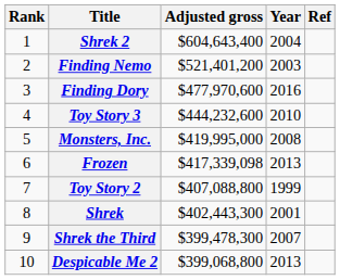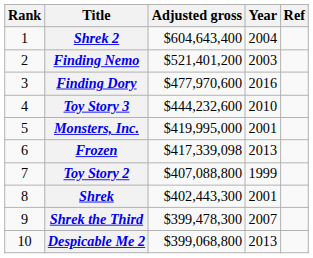 <table class="wikitable sortable plainrowheaders"  style="margin:auto; margin:auto;">
 <tr>
 <th scope="col">Rank</th>
 <th scope="col">Title</th>
 <th scope="col">Adjusted gross</th>
 <th scope="col">Year</th>
 <th scope="col" class="unsortable">Ref</th>
 </tr>
 <tr>
 <td style="text-align:center;">1</td>
 <th scope="row"><em><a href='#'>Shrek 2</a></em></th>
 <td align="right">$604,643,400</td>
 <td style="text-align:center;">2004</td>
 <td style="text-align:center;"></td>
 </tr>
 <tr>
 <td style="text-align:center;">2</td>
 <th scope="row"><em><a href='#'>Finding Nemo</a></em></th>
 <td align="right">$521,401,200</td>
 <td style="text-align:center;">2003</td>
 <td style="text-align:center;"></td>
 </tr>
 <tr>
 <td style="text-align:center;">3</td>
 <th scope="row"><em><a href='#'>Finding Dory</a></em></th>
 <td align="right">$477,970,600</td>
 <td style="text-align:center;">2016</td>
 <td style="text-align:center;"></td>
 </tr>
 <tr>
 <td style="text-align:center;">4</td>
 <th scope="row"><em><a href='#'>Toy Story 3</a></em></th>
 <td align="right">$444,232,600</td>
 <td style="text-align:center;">2010</td>
 <td style="text-align:center;"></td>
 </tr>
 <tr>
 <td style="text-align:center;">5</td>
 <th scope="row"><em><a href='#'>Monsters, Inc.</a></em></th>
 <td align="right">$419,995,000</td>
-<td style="text-align:center;">2008</td>
+<td style="text-align:center;">2001</td>
 <td style="text-align:center;"></td>
 </tr>
 <tr>
 <td style="text-align:center;">6</td>
 <th scope="row"><em><a href='#'>Frozen</a></em></th>
 <td align="right">$417,339,098</td>
 <td style="text-align:center;">2013</td>
 <td style="text-align:center;"></td>
 </tr>
 <tr>
 <td style="text-align:center;">7</td>
 <th scope="row"><em><a href='#'>Toy Story 2</a></em></th>
 <td align="right">$407,088,800</td>
 <td style="text-align:center;">1999</td>
 <td style="text-align:center;"></td>
 </tr>
 <tr>
 <td style="text-align:center;">8</td>
 <th scope="row"><em><a href='#'>Shrek</a></em></th>
 <td align="right">$402,443,300</td>
 <td style="text-align:center;">2001</td>
 <td style="text-align:center;"></td>
 </tr>
 <tr>
 <td style="text-align:center;">9</td>
 <th scope="row"><em><a href='#'>Shrek the Third</a></em></th>
 <td align="right">$399,478,300</td>
 <td style="text-align:center;">2007</td>
 <td style="text-align:center;"></td>
 </tr>
 <tr>
 <td style="text-align:center;">10</td>
 <th scope="row"><em><a href='#'>Despicable Me 2</a></em></th>
 <td align="right">$399,068,800</td>
 <td style="text-align:center;">2013</td>
 <td style="text-align:center;"></td>
 </tr>
 </table>
